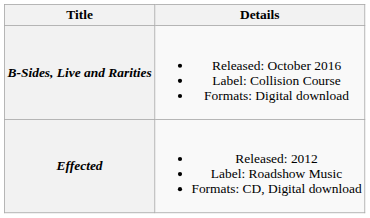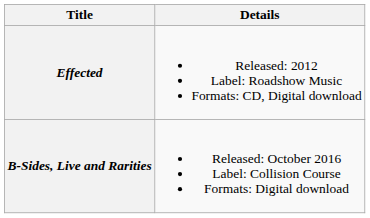 <table class="wikitable plainrowheaders" style="text-align:center;">
 <tr>
 <th>Title</th>
 <th>Details</th>
 </tr>
 <tr>
+<th scope="row"><em>Effected</em></th>
+<td><br><ul><li>Released: 2012</li><li>Label: Roadshow Music</li><li>Formats: CD, Digital download</li></ul></td>
+</tr>
+<tr>
 <th scope="row"><em>B-Sides, Live and Rarities</em></th>
 <td><br><ul><li>Released: October 2016</li><li>Label: Collision Course</li><li>Formats: Digital download</li></ul></td>
 </tr>
-<tr>
-<th scope="row"><em>Effected</em></th>
-<td><br><ul><li>Released: 2012</li><li>Label: Roadshow Music</li><li>Formats: CD, Digital download</li></ul></td>
-</tr>
 </table>
